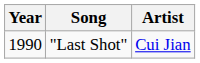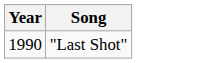 <table class="wikitable sortable">
 <tr>
 <th>Year</th>
 <th>Song</th>
-<th>Artist</th>
 </tr>
 <tr>
 <td>1990</td>
 <td>"Last Shot"</td>
-<td><a href='#'>Cui Jian</a></td>
 </tr>
 </table>
